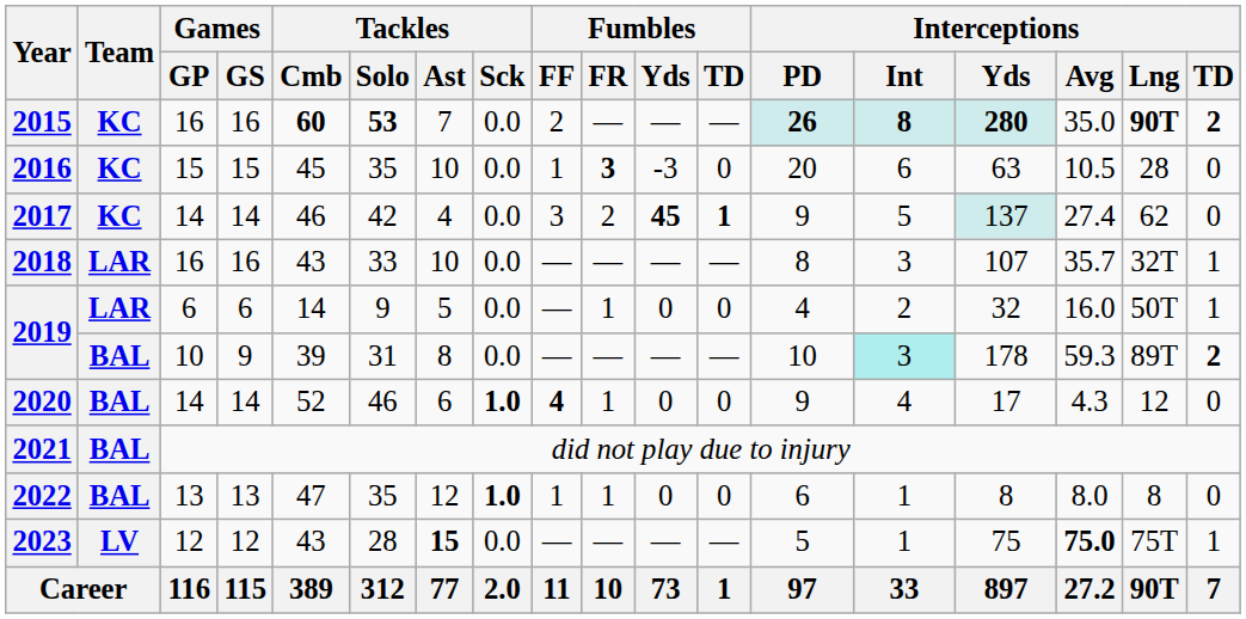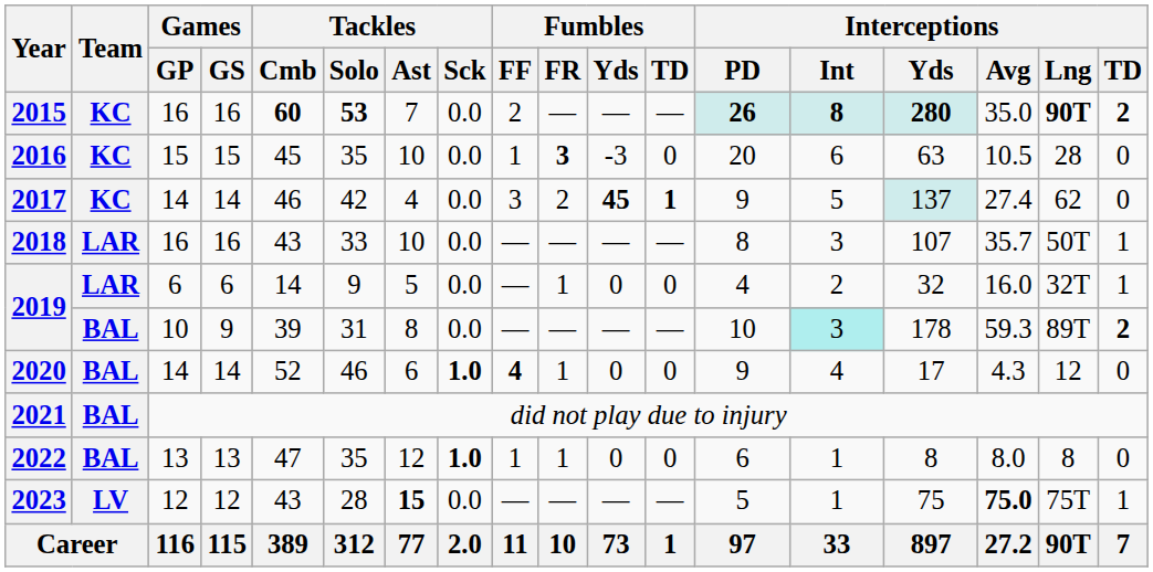 <table class=wikitable style="text-align:center;">
 <tr>
 <th rowspan="2">Year</th>
 <th rowspan="2">Team</th>
 <th colspan="2">Games</th>
 <th colspan="4">Tackles</th>
 <th colspan="4">Fumbles</th>
 <th colspan="6">Interceptions</th>
 </tr>
 <tr>
 <th>GP</th>
 <th>GS</th>
 <th>Cmb</th>
 <th>Solo</th>
 <th>Ast</th>
 <th>Sck</th>
 <th>FF</th>
 <th>FR</th>
 <th>Yds</th>
 <th>TD</th>
 <th>PD</th>
 <th>Int</th>
 <th>Yds</th>
 <th>Avg</th>
 <th>Lng</th>
 <th>TD</th>
 </tr>
 <tr>
 <th><a href='#'>2015</a></th>
 <th><a href='#'>KC</a></th>
 <td>16</td>
 <td>16</td>
 <td><strong>60</strong></td>
 <td><strong>53</strong></td>
 <td>7</td>
 <td>0.0</td>
 <td>2</td>
 <td>—</td>
 <td>—</td>
 <td>—</td>
 <td style="background:#cfecec; width:3em;"><strong>26</strong></td>
 <td style="background:#cfecec; width:3em;"><strong>8</strong></td>
 <td style="background:#cfecec; width:3em;"><strong>280</strong></td>
 <td>35.0</td>
 <td><strong>90T</strong></td>
 <td><strong>2</strong></td>
 </tr>
 <tr>
 <th><a href='#'>2016</a></th>
 <th><a href='#'>KC</a></th>
 <td>15</td>
 <td>15</td>
 <td>45</td>
 <td>35</td>
 <td>10</td>
 <td>0.0</td>
 <td>1</td>
 <td><strong>3</strong></td>
 <td>-3</td>
 <td>0</td>
 <td>20</td>
 <td>6</td>
 <td>63</td>
 <td>10.5</td>
 <td>28</td>
 <td>0</td>
 </tr>
 <tr>
 <th><a href='#'>2017</a></th>
 <th><a href='#'>KC</a></th>
 <td>14</td>
 <td>14</td>
 <td>46</td>
 <td>42</td>
 <td>4</td>
 <td>0.0</td>
 <td>3</td>
 <td>2</td>
 <td><strong>45</strong></td>
 <td><strong>1</strong></td>
 <td>9</td>
 <td>5</td>
 <td style="background:#cfecec; width:3em;">137</td>
 <td>27.4</td>
 <td>62</td>
 <td>0</td>
 </tr>
 <tr>
 <th><a href='#'>2018</a></th>
 <th><a href='#'>LAR</a></th>
 <td>16</td>
 <td>16</td>
 <td>43</td>
 <td>33</td>
 <td>10</td>
 <td>0.0</td>
 <td>—</td>
 <td>—</td>
 <td>—</td>
 <td>—</td>
 <td>8</td>
 <td>3</td>
 <td>107</td>
 <td>35.7</td>
-<td>32T</td>
+<td>50T</td>
 <td>1</td>
 </tr>
 <tr>
 <th rowspan="2"><a href='#'>2019</a></th>
 <th><a href='#'>LAR</a></th>
 <td>6</td>
 <td>6</td>
 <td>14</td>
 <td>9</td>
 <td>5</td>
 <td>0.0</td>
 <td>—</td>
 <td>1</td>
 <td>0</td>
 <td>0</td>
 <td>4</td>
 <td>2</td>
 <td>32</td>
 <td>16.0</td>
-<td>50T</td>
+<td>32T</td>
 <td>1</td>
 </tr>
 <tr>
 <th><a href='#'>BAL</a></th>
 <td>10</td>
 <td>9</td>
 <td>39</td>
 <td>31</td>
 <td>8</td>
 <td>0.0</td>
 <td>—</td>
 <td>—</td>
 <td>—</td>
 <td>—</td>
 <td>10</td>
 <td style="background: paleturquoise;">3</td>
 <td>178</td>
 <td>59.3</td>
 <td>89T</td>
 <td><strong>2</strong></td>
 </tr>
 <tr>
 <th><a href='#'>2020</a></th>
 <th><a href='#'>BAL</a></th>
 <td>14</td>
 <td>14</td>
 <td>52</td>
 <td>46</td>
 <td>6</td>
 <td><strong>1.0</strong></td>
 <td><strong>4</strong></td>
 <td>1</td>
 <td>0</td>
 <td>0</td>
 <td>9</td>
 <td>4</td>
 <td>17</td>
 <td>4.3</td>
 <td>12</td>
 <td>0</td>
 </tr>
 <tr>
 <th><a href='#'>2021</a></th>
 <th><a href='#'>BAL</a></th>
 <td colspan="16"><em>did not play due to injury</em></td>
 </tr>
 <tr>
 <th><a href='#'>2022</a></th>
 <th><a href='#'>BAL</a></th>
 <td>13</td>
 <td>13</td>
 <td>47</td>
 <td>35</td>
 <td>12</td>
 <td><strong>1.0</strong></td>
 <td>1</td>
 <td>1</td>
 <td>0</td>
 <td>0</td>
 <td>6</td>
 <td>1</td>
 <td>8</td>
 <td>8.0</td>
 <td>8</td>
 <td>0</td>
 </tr>
 <tr>
 <th><a href='#'>2023</a></th>
 <th><a href='#'>LV</a></th>
 <td>12</td>
 <td>12</td>
 <td>43</td>
 <td>28</td>
 <td><strong>15</strong></td>
 <td>0.0</td>
 <td>—</td>
 <td>—</td>
 <td>—</td>
 <td>—</td>
 <td>5</td>
 <td>1</td>
 <td>75</td>
 <td><strong>75.0</strong></td>
 <td>75T</td>
 <td>1</td>
 </tr>
 <tr>
 <th colspan="2">Career</th>
 <th>116</th>
 <th>115</th>
 <th>389</th>
 <th>312</th>
 <th>77</th>
 <th>2.0</th>
 <th>11</th>
 <th>10</th>
 <th>73</th>
 <th>1</th>
 <th>97</th>
 <th>33</th>
 <th>897</th>
 <th>27.2</th>
 <th>90T</th>
 <th>7</th>
 </tr>
 </table>
